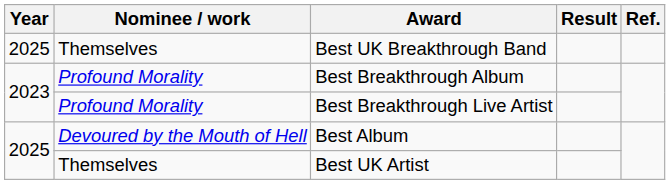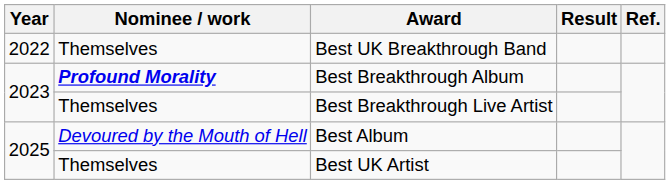 <table class="wikitable">
 <tr>
 <th>Year</th>
 <th>Nominee / work</th>
 <th>Award</th>
 <th>Result</th>
 <th>Ref.</th>
 </tr>
 <tr>
-<td>2025</td>
+<td>2022</td>
 <td>Themselves</td>
 <td>Best UK Breakthrough Band</td>
 <td></td>
 <td></td>
 </tr>
 <tr>
 <td rowspan="2">2023</td>
-<td><em><a href='#'>Profound Morality</a></em></td>
+<td><strong><em><a href='#'>Profound Morality</a></em></strong></td>
 <td>Best Breakthrough Album</td>
 <td></td>
 <td rowspan="2"></td>
 </tr>
 <tr>
-<td><em><a href='#'>Profound Morality</a></em></td>
+<td>Themselves</td>
 <td>Best Breakthrough Live Artist</td>
 <td></td>
 </tr>
 <tr>
 <td rowspan="2">2025</td>
 <td><em><a href='#'>Devoured by the Mouth of Hell</a></em></td>
 <td>Best Album</td>
 <td></td>
 <td rowspan="2"></td>
 </tr>
 <tr>
 <td>Themselves</td>
 <td>Best UK Artist</td>
 <td></td>
 </tr>
 </table>
